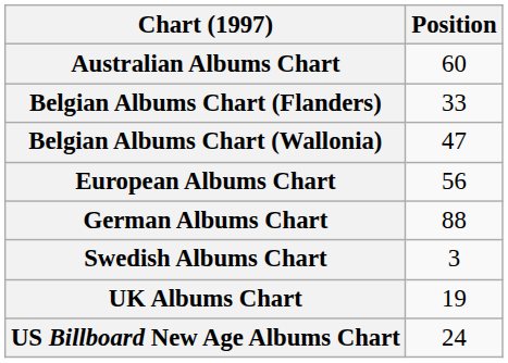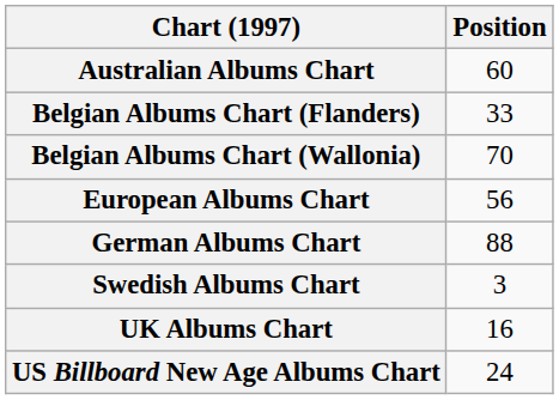 <table class="wikitable plainrowheaders sortable" style="text-align:center;">
 <tr>
 <th>Chart (1997)</th>
 <th>Position</th>
 </tr>
 <tr>
 <th scope="row">Australian Albums Chart</th>
 <td>60</td>
 </tr>
 <tr>
 <th scope="row">Belgian Albums Chart (Flanders)</th>
 <td>33</td>
 </tr>
 <tr>
 <th scope="row">Belgian Albums Chart (Wallonia)</th>
-<td>47</td>
+<td>70</td>
 </tr>
 <tr>
 <th scope="row">European Albums Chart</th>
 <td>56</td>
 </tr>
 <tr>
 <th scope="row">German Albums Chart</th>
 <td>88</td>
 </tr>
 <tr>
 <th scope="row">Swedish Albums Chart</th>
 <td>3</td>
 </tr>
 <tr>
 <th scope="row">UK Albums Chart</th>
-<td>19</td>
+<td>16</td>
 </tr>
 <tr>
 <th scope="row">US <em>Billboard</em> New Age Albums Chart</th>
 <td>24</td>
 </tr>
 </table>
